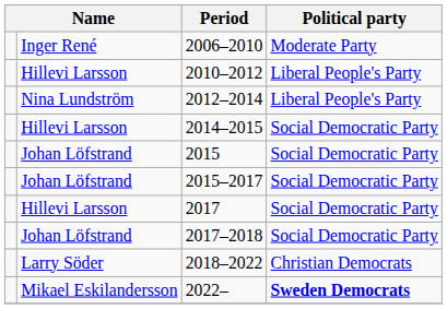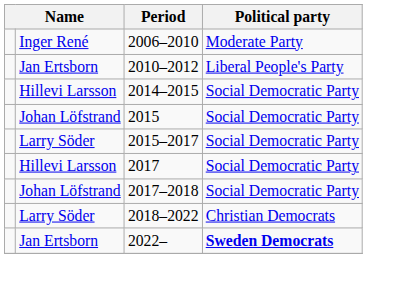 <table class="wikitable">
 <tr>
 <th colspan="2">Name</th>
 <th>Period</th>
 <th>Political party</th>
 </tr>
 <tr>
 <td bgcolor=> </td>
 <td><a href='#'>Inger René</a></td>
 <td>2006–2010</td>
 <td><a href='#'>Moderate Party</a></td>
 </tr>
 <tr>
 <td bgcolor=> </td>
-<td><a href='#'>Hillevi Larsson</a></td>
+<td><a href='#'>Jan Ertsborn</a></td>
 <td>2010–2012</td>
-<td><a href='#'>Liberal People's Party</a></td>
-</tr>
-<tr>
-<td bgcolor=> </td>
-<td><a href='#'>Nina Lundström</a></td>
-<td>2012–2014</td>
 <td><a href='#'>Liberal People's Party</a></td>
 </tr>
 <tr>
 <td bgcolor=> </td>
 <td><a href='#'>Hillevi Larsson</a></td>
 <td>2014–2015</td>
 <td><a href='#'>Social Democratic Party</a></td>
 </tr>
 <tr>
 <td bgcolor=> </td>
 <td><a href='#'>Johan Löfstrand</a></td>
 <td>2015</td>
 <td><a href='#'>Social Democratic Party</a></td>
 </tr>
 <tr>
 <td bgcolor=> </td>
-<td><a href='#'>Johan Löfstrand</a></td>
+<td><a href='#'>Larry Söder</a></td>
 <td>2015–2017</td>
 <td><a href='#'>Social Democratic Party</a></td>
 </tr>
 <tr>
 <td bgcolor=> </td>
 <td><a href='#'>Hillevi Larsson</a></td>
 <td>2017</td>
 <td><a href='#'>Social Democratic Party</a></td>
 </tr>
 <tr>
 <td bgcolor=> </td>
 <td><a href='#'>Johan Löfstrand</a></td>
 <td>2017–2018</td>
 <td><a href='#'>Social Democratic Party</a></td>
 </tr>
 <tr>
 <td bgcolor=> </td>
 <td><a href='#'>Larry Söder</a></td>
 <td>2018–2022</td>
 <td><a href='#'>Christian Democrats</a></td>
 </tr>
 <tr>
 <td bgcolor=> </td>
-<td><a href='#'>Mikael Eskilandersson</a></td>
+<td><a href='#'>Jan Ertsborn</a></td>
 <td>2022–</td>
 <td><strong><a href='#'>Sweden Democrats</a></strong></td>
 </tr>
 <tr>
 </tr>
 </table>
